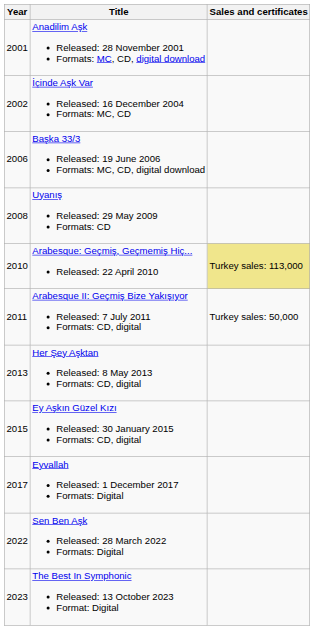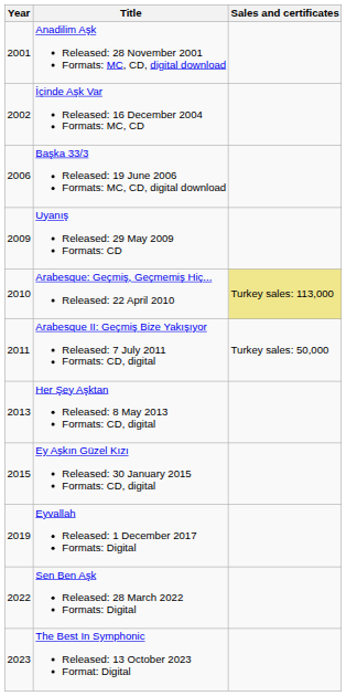 <table class="wikitable">
 <tr>
 <th>Year</th>
 <th>Title</th>
 <th>Sales and certificates</th>
 </tr>
 <tr>
 <td>2001</td>
 <td><a href='#'>Anadilim Aşk</a><br><ul><li>Released: 28 November 2001</li><li>Formats: <a href='#'>MC</a>, CD, <a href='#'>digital download</a></li></ul></td>
 <td></td>
 </tr>
 <tr>
 <td>2002</td>
 <td><a href='#'>İçinde Aşk Var</a><br><ul><li>Released: 16 December 2004</li><li>Formats: MC, CD</li></ul></td>
 <td></td>
 </tr>
 <tr>
 <td>2006</td>
 <td><a href='#'>Başka 33/3</a><br><ul><li>Released: 19 June 2006</li><li>Formats: MC, CD, digital download</li></ul></td>
 <td></td>
 </tr>
 <tr>
-<td>2008</td>
+<td>2009</td>
 <td><a href='#'>Uyanış</a><br><ul><li>Released: 29 May 2009</li><li>Formats: CD</li></ul></td>
 <td></td>
 </tr>
 <tr>
 <td>2010</td>
 <td><a href='#'>Arabesque: Geçmiş, Geçmemiş Hiç...</a><br><ul><li>Released: 22 April 2010</li></ul></td>
 <td style="background: khaki;">Turkey sales: 113,000</td>
 </tr>
 <tr>
 <td>2011</td>
 <td><a href='#'>Arabesque II: Geçmiş Bize Yakışıyor</a><br><ul><li>Released: 7 July 2011</li><li>Formats: CD, digital</li></ul></td>
 <td>Turkey sales: 50,000</td>
 </tr>
 <tr>
 <td>2013</td>
 <td><a href='#'>Her Şey Aşktan</a><br><ul><li>Released: 8 May 2013</li><li>Formats: CD, digital</li></ul></td>
 <td></td>
 </tr>
 <tr>
 <td>2015</td>
 <td><a href='#'>Ey Aşkın Güzel Kızı</a><br><ul><li>Released: 30 January 2015</li><li>Formats: CD, digital</li></ul></td>
 <td></td>
 </tr>
 <tr>
-<td>2017</td>
+<td>2019</td>
 <td><a href='#'>Eyvallah</a><br><ul><li>Released: 1 December 2017</li><li>Formats: Digital</li></ul></td>
 <td></td>
 </tr>
 <tr>
 <td>2022</td>
 <td><a href='#'>Sen Ben Aşk</a><br><ul><li>Released: 28 March 2022</li><li>Formats: Digital</li></ul></td>
 <td></td>
 </tr>
 <tr>
 <td>2023</td>
 <td><a href='#'>The Best In Symphonic</a><br><ul><li>Released: 13 October 2023</li><li>Format: Digital</li></ul></td>
 <td></td>
 </tr>
 </table>
